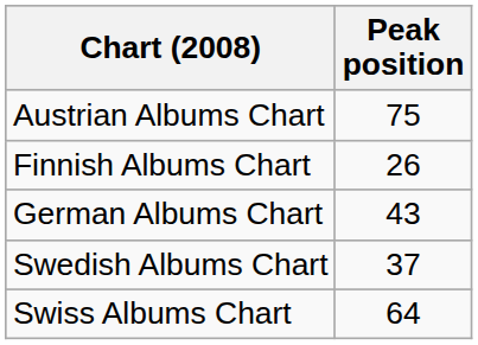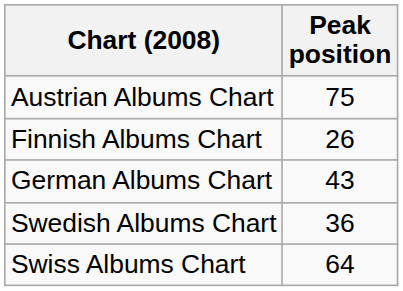 <table class="wikitable sortable" border="1">
 <tr>
 <th scope="col">Chart (2008)</th>
 <th scope="col">Peak<br>position</th>
 </tr>
 <tr>
 <td>Austrian Albums Chart</td>
 <td style="text-align:center;">75</td>
 </tr>
 <tr>
 <td>Finnish Albums Chart</td>
 <td style="text-align:center;">26</td>
 </tr>
 <tr>
 <td>German Albums Chart</td>
 <td style="text-align:center;">43</td>
 </tr>
 <tr>
 <td>Swedish Albums Chart</td>
-<td style="text-align:center;">37</td>
+<td style="text-align:center;">36</td>
 </tr>
 <tr>
 <td>Swiss Albums Chart</td>
 <td style="text-align:center;">64</td>
 </tr>
 </table>
